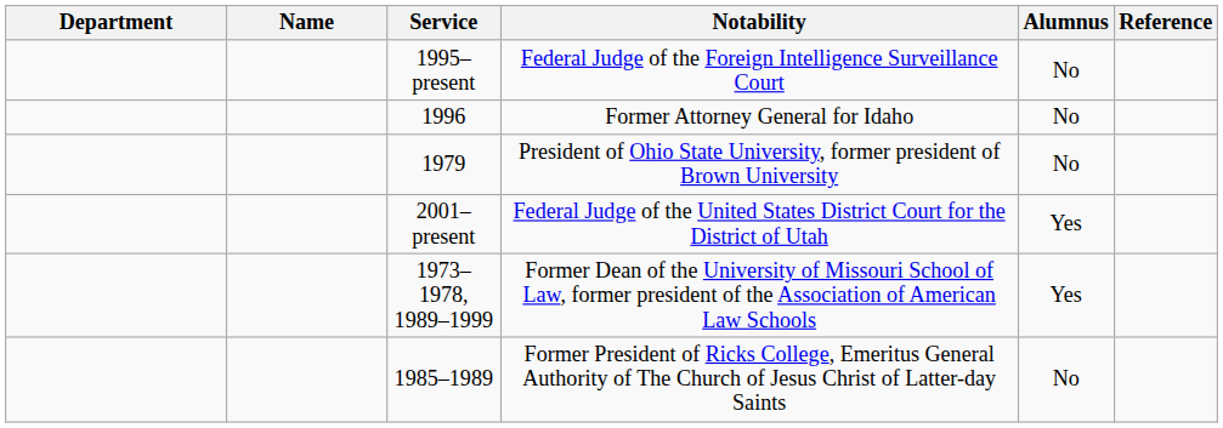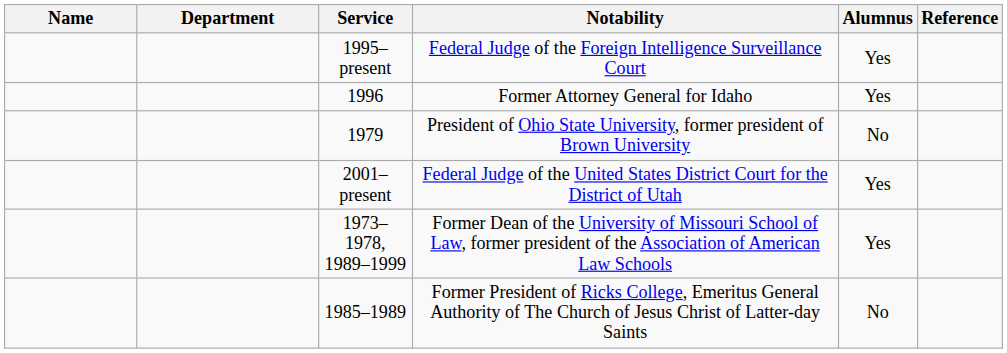 <table class="wikitable sortable" style="width:100%">
 <tr>
+<th style="width:15%;">Name</th>
 <th style="width:20%;">Department</th>
-<th style="width:15%;">Name</th>
 <th style="width:10%;">Service</th>
 <th style="width:50%;" class="unsortable">Notability</th>
 <th style="width:5%;">Alumnus</th>
 <th style="width:*;" class="unsortable">Reference</th>
 </tr>
 <tr>
 <td></td>
 <td></td>
 <td style="text-align:center;">1995–present</td>
 <td style="text-align:center;"><a href='#'>Federal Judge</a> of the <a href='#'>Foreign Intelligence Surveillance Court</a></td>
-<td style="text-align:center;">No</td>
+<td style="text-align:center;">Yes</td>
 <td style="text-align:center;"></td>
 </tr>
 <tr>
 <td></td>
 <td></td>
 <td style="text-align:center;">1996</td>
 <td style="text-align:center;">Former Attorney General for Idaho</td>
-<td style="text-align:center;">No</td>
+<td style="text-align:center;">Yes</td>
 <td style="text-align:center;"></td>
 </tr>
 <tr>
 <td></td>
 <td></td>
 <td style="text-align:center;">1979</td>
 <td style="text-align:center;">President of <a href='#'>Ohio State University</a>, former president of <a href='#'>Brown University</a></td>
 <td style="text-align:center;">No</td>
 <td style="text-align:center;"></td>
 </tr>
 <tr>
 <td></td>
 <td></td>
 <td style="text-align:center;">2001–present</td>
 <td style="text-align:center;"><a href='#'>Federal Judge</a> of the <a href='#'>United States District Court for the District of Utah</a></td>
 <td style="text-align:center;">Yes</td>
 <td style="text-align:center;"></td>
 </tr>
 <tr>
 <td></td>
 <td></td>
 <td style="text-align:center;">1973–1978, 1989–1999</td>
 <td style="text-align:center;">Former Dean of the <a href='#'>University of Missouri School of Law</a>, former president of the <a href='#'>Association of American Law Schools</a></td>
 <td style="text-align:center;">Yes</td>
 <td style="text-align:center;"></td>
 </tr>
 <tr>
 <td></td>
 <td></td>
 <td style="text-align:center;">1985–1989</td>
 <td style="text-align:center;">Former President of <a href='#'>Ricks College</a>, Emeritus General Authority of The Church of Jesus Christ of Latter-day Saints</td>
 <td style="text-align:center;">No</td>
 <td style="text-align:center;"></td>
 </tr>
 </table>
